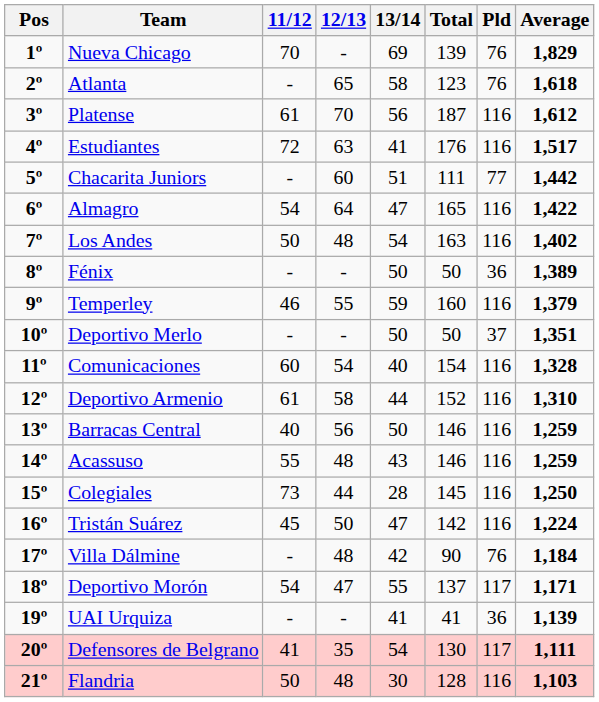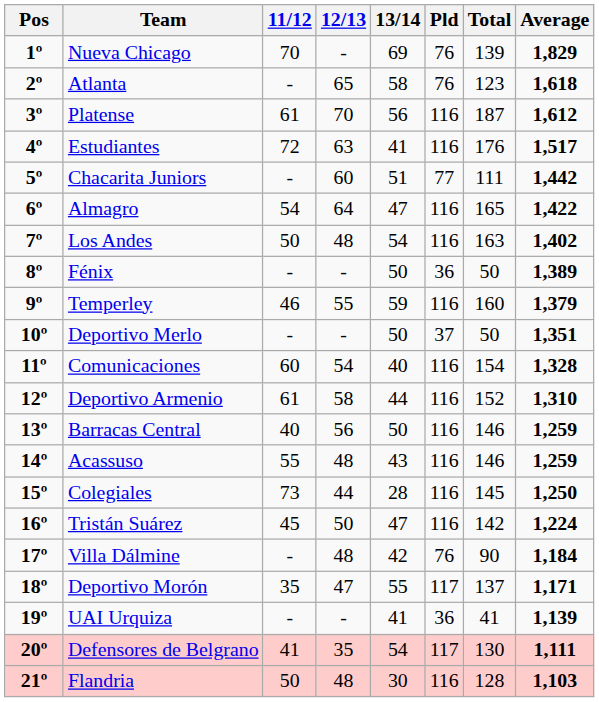 <table class="wikitable" style="text-align:center">
 <tr style="background:#dddddd;">
 <th width=40>Pos</th>
 <th>Team</th>
 <th width=30><a href='#'>11/12</a></th>
 <th width=30><a href='#'>12/13</a></th>
 <th width=30>13/14</th>
+<th width=20>Pld</th>
 <th width=20>Total</th>
-<th width=20>Pld</th>
 <th width=30>Average</th>
 </tr>
 <tr>
 <td><strong>1º</strong></td>
 <td align="left"><a href='#'>Nueva Chicago</a></td>
 <td>70</td>
 <td>-</td>
 <td>69</td>
+<td>76</td>
 <td>139</td>
-<td>76</td>
 <td><strong>1,829</strong></td>
 </tr>
 <tr>
 <td><strong>2º</strong></td>
 <td align="left"><a href='#'>Atlanta</a></td>
 <td>-</td>
 <td>65</td>
 <td>58</td>
+<td>76</td>
 <td>123</td>
-<td>76</td>
 <td><strong>1,618</strong></td>
 </tr>
 <tr>
 <td><strong>3º</strong></td>
 <td align="left"><a href='#'>Platense</a></td>
 <td>61</td>
 <td>70</td>
 <td>56</td>
+<td>116</td>
 <td>187</td>
-<td>116</td>
 <td><strong>1,612</strong></td>
 </tr>
 <tr>
 <td><strong>4º</strong></td>
 <td align="left"><a href='#'>Estudiantes</a></td>
 <td>72</td>
 <td>63</td>
 <td>41</td>
+<td>116</td>
 <td>176</td>
-<td>116</td>
 <td><strong>1,517</strong></td>
 </tr>
 <tr>
 <td><strong>5º</strong></td>
 <td align="left"><a href='#'>Chacarita Juniors</a></td>
 <td>-</td>
 <td>60</td>
 <td>51</td>
+<td>77</td>
 <td>111</td>
-<td>77</td>
 <td><strong>1,442</strong></td>
 </tr>
 <tr>
 <td><strong>6º</strong></td>
 <td align="left"><a href='#'>Almagro</a></td>
 <td>54</td>
 <td>64</td>
 <td>47</td>
+<td>116</td>
 <td>165</td>
-<td>116</td>
 <td><strong>1,422</strong></td>
 </tr>
 <tr>
 <td><strong>7º</strong></td>
 <td align="left"><a href='#'>Los Andes</a></td>
 <td>50</td>
 <td>48</td>
 <td>54</td>
+<td>116</td>
 <td>163</td>
-<td>116</td>
 <td><strong>1,402</strong></td>
 </tr>
 <tr>
 <td><strong>8º</strong></td>
 <td align="left"><a href='#'>Fénix</a></td>
 <td>-</td>
 <td>-</td>
 <td>50</td>
+<td>36</td>
 <td>50</td>
-<td>36</td>
 <td><strong>1,389</strong></td>
 </tr>
 <tr>
 <td><strong>9º</strong></td>
 <td align="left"><a href='#'>Temperley</a></td>
 <td>46</td>
 <td>55</td>
 <td>59</td>
+<td>116</td>
 <td>160</td>
-<td>116</td>
 <td><strong>1,379</strong></td>
 </tr>
 <tr>
 <td><strong>10º</strong></td>
 <td align="left"><a href='#'>Deportivo Merlo</a></td>
 <td>-</td>
 <td>-</td>
 <td>50</td>
+<td>37</td>
 <td>50</td>
-<td>37</td>
 <td><strong>1,351</strong></td>
 </tr>
 <tr>
 <td><strong>11º</strong></td>
 <td align="left"><a href='#'>Comunicaciones</a></td>
 <td>60</td>
 <td>54</td>
 <td>40</td>
+<td>116</td>
 <td>154</td>
-<td>116</td>
 <td><strong>1,328</strong></td>
 </tr>
 <tr>
 <td><strong>12º</strong></td>
 <td align="left"><a href='#'>Deportivo Armenio</a></td>
 <td>61</td>
 <td>58</td>
 <td>44</td>
+<td>116</td>
 <td>152</td>
-<td>116</td>
 <td><strong>1,310</strong></td>
 </tr>
 <tr>
 <td><strong>13º</strong></td>
 <td align="left"><a href='#'>Barracas Central</a></td>
 <td>40</td>
 <td>56</td>
 <td>50</td>
+<td>116</td>
 <td>146</td>
-<td>116</td>
 <td><strong>1,259</strong></td>
 </tr>
 <tr>
 <td><strong>14º</strong></td>
 <td align="left"><a href='#'>Acassuso</a></td>
 <td>55</td>
 <td>48</td>
 <td>43</td>
+<td>116</td>
 <td>146</td>
-<td>116</td>
 <td><strong>1,259</strong></td>
 </tr>
 <tr>
 <td><strong>15º</strong></td>
 <td align="left"><a href='#'>Colegiales</a></td>
 <td>73</td>
 <td>44</td>
 <td>28</td>
+<td>116</td>
 <td>145</td>
-<td>116</td>
 <td><strong>1,250</strong></td>
 </tr>
 <tr>
 <td><strong>16º</strong></td>
 <td align="left"><a href='#'>Tristán Suárez</a></td>
 <td>45</td>
 <td>50</td>
 <td>47</td>
+<td>116</td>
 <td>142</td>
-<td>116</td>
 <td><strong>1,224</strong></td>
 </tr>
 <tr>
 <td><strong>17º</strong></td>
 <td align="left"><a href='#'>Villa Dálmine</a></td>
 <td>-</td>
 <td>48</td>
 <td>42</td>
+<td>76</td>
 <td>90</td>
-<td>76</td>
 <td><strong>1,184</strong></td>
 </tr>
 <tr>
 <td><strong>18º</strong></td>
 <td align="left"><a href='#'>Deportivo Morón</a></td>
-<td>54</td>
+<td>35</td>
 <td>47</td>
 <td>55</td>
+<td>117</td>
 <td>137</td>
-<td>117</td>
 <td><strong>1,171</strong></td>
 </tr>
 <tr>
 <td><strong>19º</strong></td>
 <td align="left"><a href='#'>UAI Urquiza</a></td>
 <td>-</td>
 <td>-</td>
 <td>41</td>
+<td>36</td>
 <td>41</td>
-<td>36</td>
 <td><strong>1,139</strong></td>
 </tr>
 <tr style="background: #FFCCCC;">
 <td><strong>20º</strong></td>
 <td align="left"><a href='#'>Defensores de Belgrano</a></td>
 <td>41</td>
 <td>35</td>
 <td>54</td>
+<td>117</td>
 <td>130</td>
-<td>117</td>
 <td><strong>1,111</strong></td>
 </tr>
 <tr style="background: #FFCCCC;">
 <td><strong>21º</strong></td>
 <td align="left"><a href='#'>Flandria</a></td>
 <td>50</td>
 <td>48</td>
 <td>30</td>
+<td>116</td>
 <td>128</td>
-<td>116</td>
 <td><strong>1,103</strong></td>
 </tr>
 </table>
